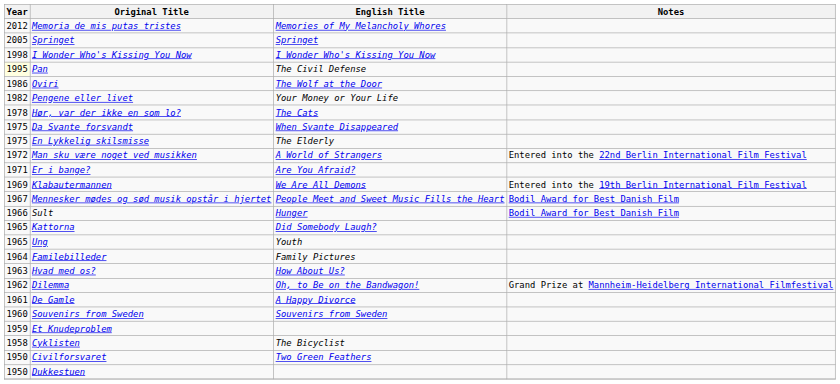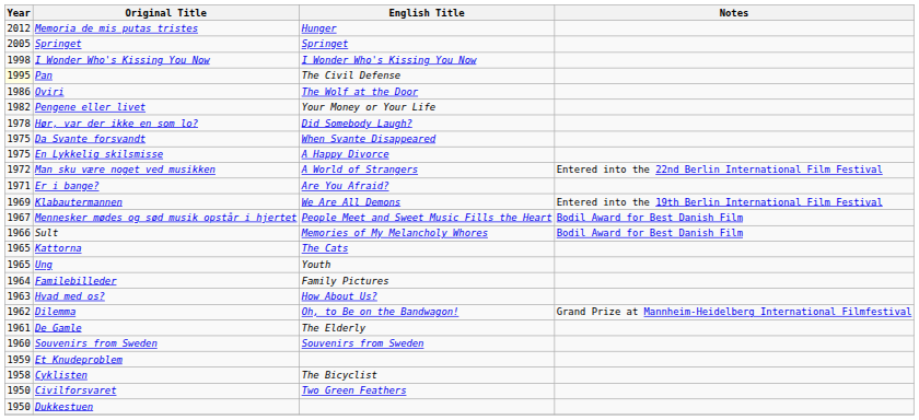 <table class="wikitable">
 <tr>
 <th>Year</th>
 <th>Original Title</th>
 <th>English Title</th>
 <th>Notes</th>
 </tr>
 <tr>
 <td>2012</td>
 <td><em><a href='#'>Memoria de mis putas tristes</a></em></td>
-<td><em><a href='#'>Memories of My Melancholy Whores</a></em></td>
+<td><em><a href='#'>Hunger</a></em></td>
 <td></td>
 </tr>
 <tr>
 <td>2005</td>
 <td><em><a href='#'>Springet</a></em></td>
 <td><em><a href='#'>Springet</a></em></td>
 <td></td>
 </tr>
 <tr>
 <td>1998</td>
 <td><em><a href='#'>I Wonder Who's Kissing You Now</a></em></td>
 <td><em><a href='#'>I Wonder Who's Kissing You Now</a></em></td>
 <td></td>
 </tr>
 <tr>
 <td style="background: lightyellow;">1995</td>
 <td><em><a href='#'>Pan</a></em></td>
 <td><em>The Civil Defense</em></td>
 <td></td>
 </tr>
 <tr>
 <td>1986</td>
 <td><em><a href='#'>Oviri</a></em></td>
 <td><em><a href='#'>The Wolf at the Door</a></em></td>
 <td></td>
 </tr>
 <tr>
 <td>1982</td>
 <td><em><a href='#'>Pengene eller livet</a></em></td>
 <td><em>Your Money or Your Life</em></td>
 <td></td>
 </tr>
 <tr>
 <td>1978</td>
 <td><em><a href='#'>Hør, var der ikke en som lo?</a></em></td>
-<td><em><a href='#'>The Cats</a></em></td>
+<td><em><a href='#'>Did Somebody Laugh?</a></em></td>
 <td></td>
 </tr>
 <tr>
 <td>1975</td>
 <td><em><a href='#'>Da Svante forsvandt</a></em></td>
 <td><em><a href='#'>When Svante Disappeared</a></em></td>
 <td></td>
 </tr>
 <tr>
 <td>1975</td>
 <td><em><a href='#'>En Lykkelig skilsmisse</a></em></td>
-<td><em>The Elderly</em></td>
+<td><em><a href='#'>A Happy Divorce</a></em></td>
 <td></td>
 </tr>
 <tr>
 <td>1972</td>
 <td><em><a href='#'>Man sku være noget ved musikken</a></em></td>
 <td><em><a href='#'>A World of Strangers</a></em></td>
 <td>Entered into the <a href='#'>22nd Berlin International Film Festival</a></td>
 </tr>
 <tr>
 <td>1971</td>
 <td><em><a href='#'>Er i bange?</a></em></td>
 <td><em><a href='#'>Are You Afraid?</a></em></td>
 <td></td>
 </tr>
 <tr>
 <td>1969</td>
 <td><em><a href='#'>Klabautermannen</a></em></td>
 <td><em><a href='#'>We Are All Demons</a></em></td>
 <td>Entered into the <a href='#'>19th Berlin International Film Festival</a></td>
 </tr>
 <tr>
 <td>1967</td>
 <td><em><a href='#'>Mennesker mødes og sød musik opstår i hjertet</a></em></td>
 <td><em><a href='#'>People Meet and Sweet Music Fills the Heart</a></em></td>
 <td><a href='#'>Bodil Award for Best Danish Film</a></td>
 </tr>
 <tr>
 <td>1966</td>
 <td><em>Sult</em></td>
-<td><em><a href='#'>Hunger</a></em></td>
+<td><em><a href='#'>Memories of My Melancholy Whores</a></em></td>
 <td><a href='#'>Bodil Award for Best Danish Film</a></td>
 </tr>
 <tr>
 <td>1965</td>
 <td><em><a href='#'>Kattorna</a></em></td>
-<td><em><a href='#'>Did Somebody Laugh?</a></em></td>
+<td><em><a href='#'>The Cats</a></em></td>
 <td></td>
 </tr>
 <tr>
 <td>1965</td>
 <td><em><a href='#'>Ung</a></em></td>
 <td><em>Youth</em></td>
 <td></td>
 </tr>
 <tr>
 <td>1964</td>
 <td><em><a href='#'>Familebilleder</a></em></td>
 <td><em>Family Pictures</em></td>
 <td></td>
 </tr>
 <tr>
 <td>1963</td>
 <td><em><a href='#'>Hvad med os?</a></em></td>
 <td><em><a href='#'>How About Us?</a></em></td>
 <td></td>
 </tr>
 <tr>
 <td>1962</td>
 <td><em><a href='#'>Dilemma</a></em></td>
 <td><em><a href='#'>Oh, to Be on the Bandwagon!</a></em></td>
 <td>Grand Prize at <a href='#'>Mannheim-Heidelberg International Filmfestival</a></td>
 </tr>
 <tr>
 <td>1961</td>
 <td><em><a href='#'>De Gamle</a></em></td>
-<td><em><a href='#'>A Happy Divorce</a></em></td>
+<td><em>The Elderly</em></td>
 <td></td>
 </tr>
 <tr>
 <td>1960</td>
 <td><em><a href='#'>Souvenirs from Sweden</a></em></td>
 <td><em><a href='#'>Souvenirs from Sweden</a></em></td>
 <td></td>
 </tr>
 <tr>
 <td>1959</td>
 <td><em><a href='#'>Et Knudeproblem</a></em></td>
 <td></td>
 <td></td>
 </tr>
 <tr>
 <td>1958</td>
 <td><em><a href='#'>Cyklisten</a></em></td>
 <td><em>The Bicyclist</em></td>
 <td></td>
 </tr>
 <tr>
 <td>1950</td>
 <td><em><a href='#'>Civilforsvaret</a></em></td>
 <td><em><a href='#'>Two Green Feathers</a></em></td>
 <td></td>
 </tr>
 <tr>
 <td>1950</td>
 <td><em><a href='#'>Dukkestuen</a></em></td>
 <td></td>
 <td></td>
 </tr>
 <tr>
 </tr>
 </table>
